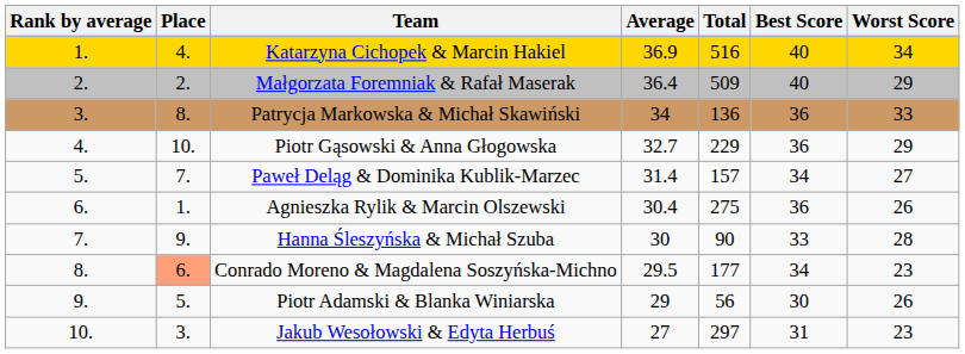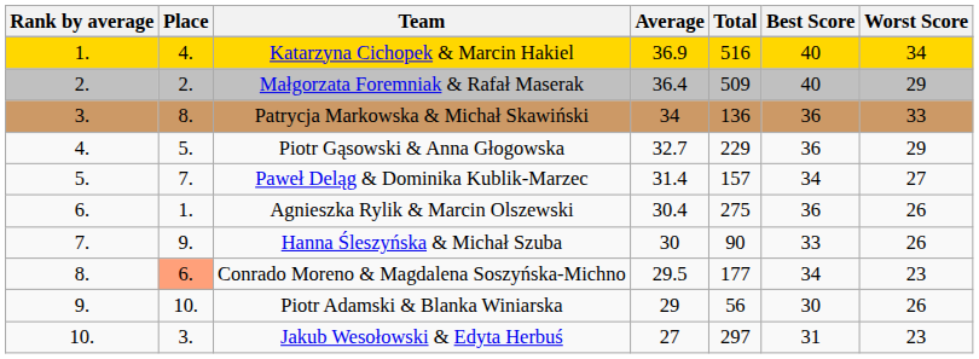 <table class="sortable wikitable" style="text-align:center">
 <tr>
 <th>Rank by average</th>
 <th>Place</th>
 <th>Team</th>
 <th>Average</th>
 <th>Total</th>
 <th>Best Score</th>
 <th>Worst Score</th>
 </tr>
 <tr>
 </tr>
 <tr bgcolor="gold">
 <td>1.</td>
 <td>4.</td>
 <td><a href='#'>Katarzyna Cichopek</a> & Marcin Hakiel</td>
 <td>36.9</td>
 <td>516</td>
 <td>40</td>
 <td>34</td>
 </tr>
 <tr bgcolor="silver">
 <td>2.</td>
 <td>2.</td>
 <td><a href='#'>Małgorzata Foremniak</a> & Rafał Maserak</td>
 <td>36.4</td>
 <td>509</td>
 <td>40</td>
 <td>29</td>
 </tr>
 <tr bgcolor="#cc9966">
 <td>3.</td>
 <td>8.</td>
 <td>Patrycja Markowska & Michał Skawiński</td>
 <td>34</td>
 <td>136</td>
 <td>36</td>
 <td>33</td>
 </tr>
 <tr>
 <td>4.</td>
-<td>10.</td>
+<td>5.</td>
 <td>Piotr Gąsowski & Anna Głogowska</td>
 <td>32.7</td>
 <td>229</td>
 <td>36</td>
 <td>29</td>
 </tr>
 <tr>
 <td>5.</td>
 <td>7.</td>
 <td><a href='#'>Paweł Deląg</a> & Dominika Kublik-Marzec</td>
 <td>31.4</td>
 <td>157</td>
 <td>34</td>
 <td>27</td>
 </tr>
 <tr>
 <td>6.</td>
 <td>1.</td>
 <td>Agnieszka Rylik & Marcin Olszewski</td>
 <td>30.4</td>
 <td>275</td>
 <td>36</td>
 <td>26</td>
 </tr>
 <tr>
 <td>7.</td>
 <td>9.</td>
 <td><a href='#'>Hanna Śleszyńska</a> & Michał Szuba</td>
 <td>30</td>
 <td>90</td>
 <td>33</td>
-<td>28</td>
+<td>26</td>
 </tr>
 <tr>
 <td>8.</td>
 <td style="background: lightsalmon;">6.</td>
 <td>Conrado Moreno & Magdalena Soszyńska-Michno</td>
 <td>29.5</td>
 <td>177</td>
 <td>34</td>
 <td>23</td>
 </tr>
 <tr>
 <td>9.</td>
-<td>5.</td>
+<td>10.</td>
 <td>Piotr Adamski & Blanka Winiarska</td>
 <td>29</td>
 <td>56</td>
 <td>30</td>
 <td>26</td>
 </tr>
 <tr>
 <td>10.</td>
 <td>3.</td>
 <td><a href='#'>Jakub Wesołowski</a> & <a href='#'>Edyta Herbuś</a></td>
 <td>27</td>
 <td>297</td>
 <td>31</td>
 <td>23</td>
 </tr>
 </table>
